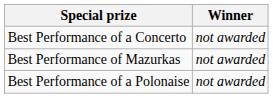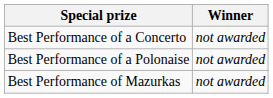 <table class="wikitable">
 <tr>
 <th>Special prize</th>
 <th>Winner</th>
 </tr>
 <tr>
 <td>Best Performance of a Concerto</td>
 <td align="center"><em>not awarded</em></td>
 </tr>
 <tr>
+<td>Best Performance of a Polonaise</td>
+<td align="center"><em>not awarded</em></td>
+</tr>
+<tr>
 <td>Best Performance of Mazurkas</td>
 <td align="center"><em>not awarded</em></td>
 </tr>
-<tr>
-<td>Best Performance of a Polonaise</td>
-<td align="center"><em>not awarded</em></td>
-</tr>
 </table>
